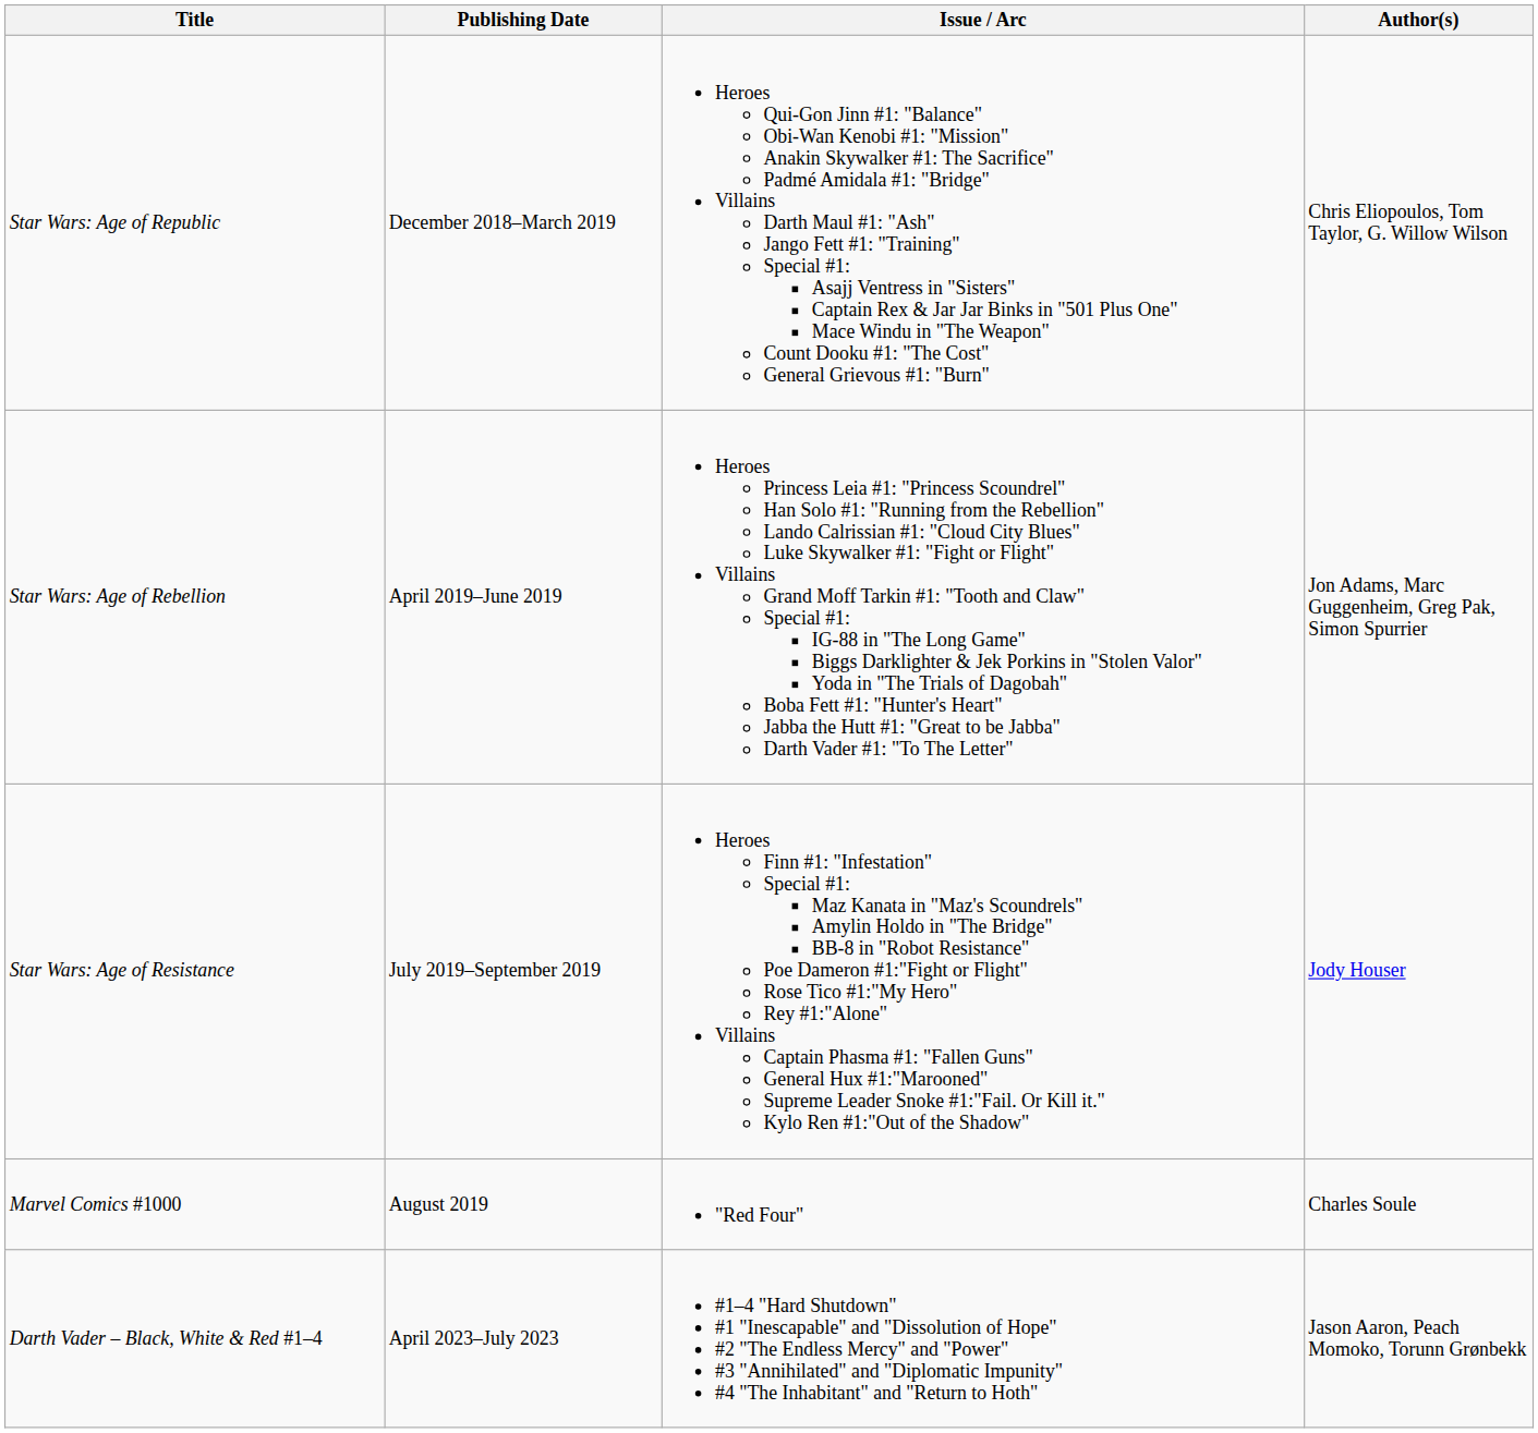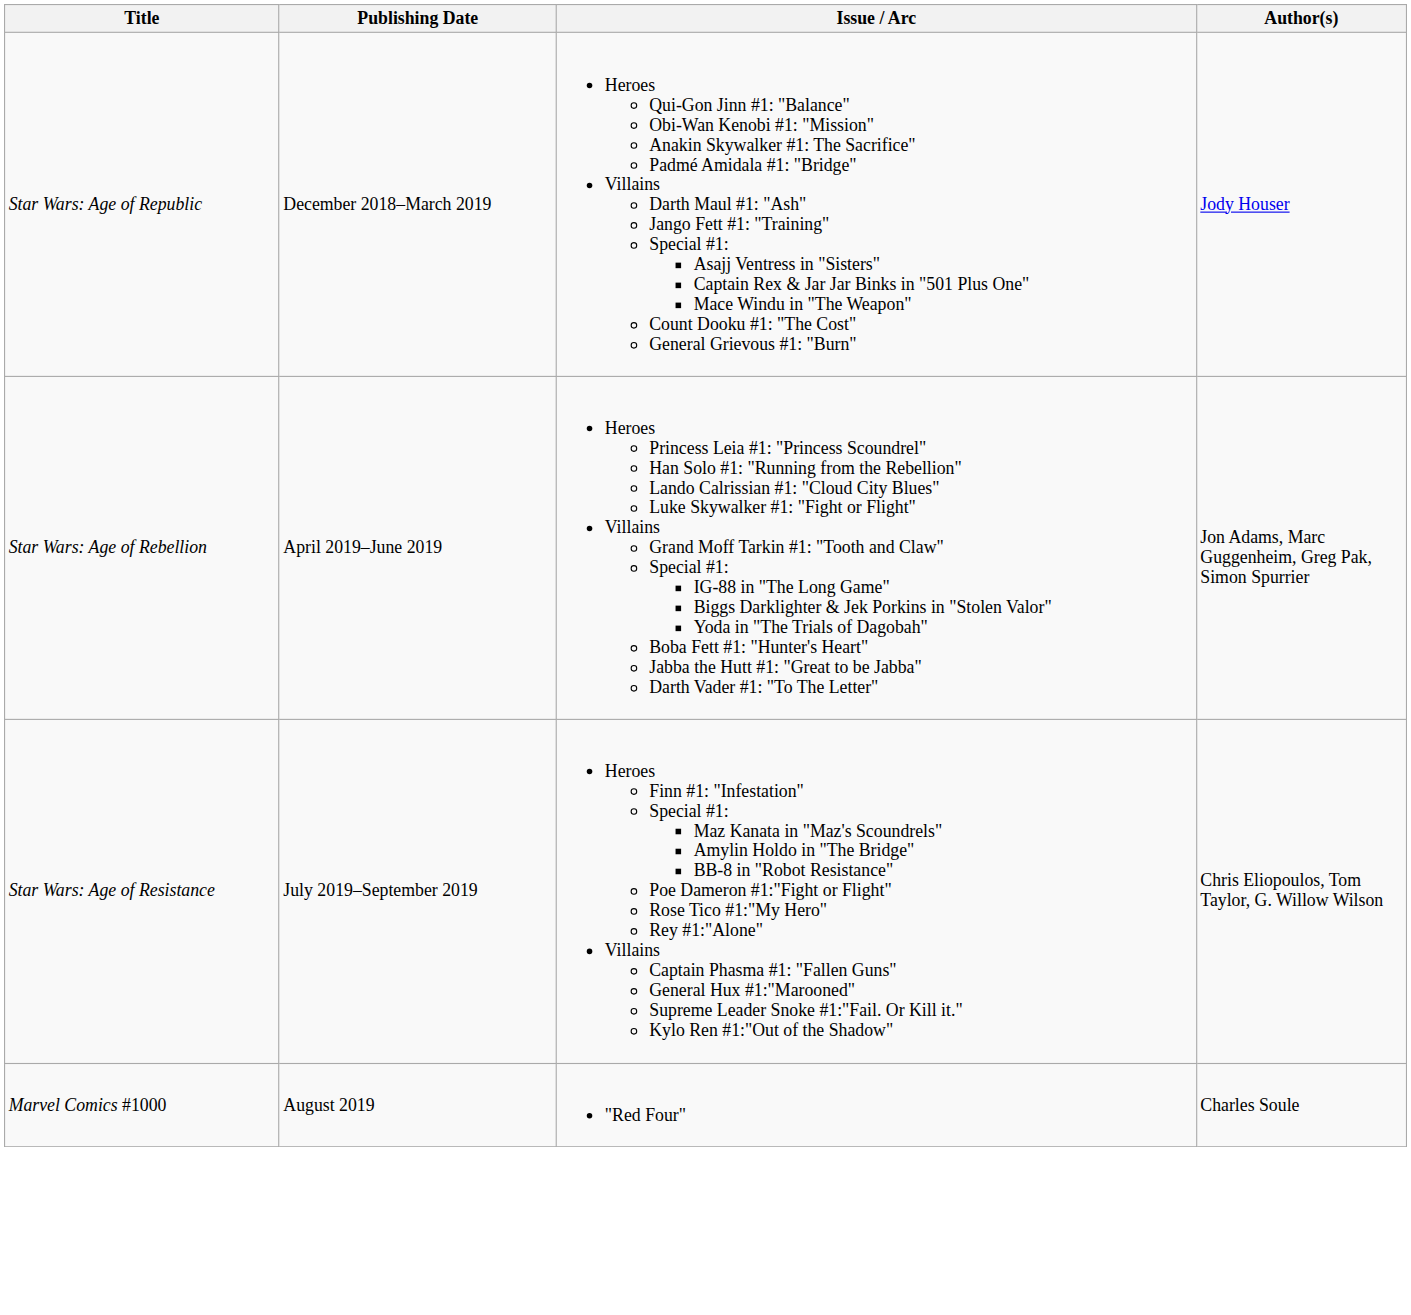 <table class="wikitable" width="100%">
 <tr>
 <th>Title</th>
 <th>Publishing Date</th>
 <th>Issue / Arc</th>
 <th width=15%>Author(s)</th>
 </tr>
 <tr>
 <td><em>Star Wars: Age of Republic</em></td>
 <td>December 2018–March 2019</td>
 <td><br><ul><li>Heroes<em></em><ul><li>Qui-Gon Jinn #1: "Balance"</li><li>Obi-Wan Kenobi #1: "Mission"</li><li>Anakin Skywalker #1: The Sacrifice"</li><li>Padmé Amidala #1: "Bridge"</li></ul></li><li>Villains<em></em><ul><li>Darth Maul #1: "Ash"</li><li>Jango Fett #1: "Training"</li><li>Special #1:<ul><li>Asajj Ventress in "Sisters"</li><li>Captain Rex & Jar Jar Binks in "501 Plus One"</li><li>Mace Windu in "The Weapon"</li></ul></li><li>Count Dooku #1: "The Cost"</li><li>General Grievous #1: "Burn"</li></ul></li></ul></td>
-<td>Chris Eliopoulos, Tom Taylor, G. Willow Wilson</td>
+<td><a href='#'>Jody Houser</a></td>
 </tr>
 <tr>
 <td><em>Star Wars: Age of Rebellion</em></td>
 <td>April 2019–June 2019</td>
 <td><br><ul><li>Heroes<ul><li>Princess Leia #1: "Princess Scoundrel"</li><li>Han Solo #1: "Running from the Rebellion"</li><li>Lando Calrissian #1: "Cloud City Blues"</li><li>Luke Skywalker #1: "Fight or Flight"</li></ul></li><li>Villains<ul><li>Grand Moff Tarkin #1: "Tooth and Claw"</li><li>Special #1:<ul><li>IG-88 in "The Long Game"</li><li>Biggs Darklighter & Jek Porkins in "Stolen Valor"</li><li>Yoda in "The Trials of Dagobah"</li></ul></li><li>Boba Fett #1: "Hunter's Heart"</li><li>Jabba the Hutt #1: "Great to be Jabba"</li><li>Darth Vader #1: "To The Letter"</li></ul></li></ul></td>
 <td><br>Jon Adams, Marc Guggenheim, Greg Pak, Simon Spurrier</td>
 </tr>
 <tr>
 <td><em>Star Wars: Age of Resistance</em></td>
 <td>July 2019–September 2019</td>
 <td><br><ul><li>Heroes<ul><li>Finn #1: "Infestation"</li><li>Special #1:<ul><li>Maz Kanata in "Maz's Scoundrels"</li><li>Amylin Holdo in "The Bridge"</li><li>BB-8 in "Robot Resistance"</li></ul></li><li>Poe Dameron #1:"Fight or Flight"</li><li>Rose Tico #1:"My Hero"</li><li>Rey #1:"Alone"</li></ul></li><li>Villains<ul><li>Captain Phasma #1: "Fallen Guns"</li><li>General Hux #1:"Marooned"</li><li>Supreme Leader Snoke #1:"Fail. Or Kill it."</li><li>Kylo Ren #1:"Out of the Shadow"</li></ul></li></ul></td>
-<td><a href='#'>Jody Houser</a></td>
+<td>Chris Eliopoulos, Tom Taylor, G. Willow Wilson</td>
 </tr>
 <tr>
 <td><em>Marvel Comics</em> #1000</td>
 <td>August 2019</td>
 <td><br><ul><li>"Red Four"</li></ul></td>
 <td>Charles Soule</td>
 </tr>
-<tr>
-<td><em>Darth Vader – Black, White & Red</em> #1–4</td>
-<td>April 2023–July 2023</td>
-<td><br><ul><li>#1–4 "Hard Shutdown"</li><li>#1 "Inescapable" and "Dissolution of Hope"</li><li>#2 "The Endless Mercy" and "Power"</li><li>#3 "Annihilated" and "Diplomatic Impunity"</li><li>#4 "The Inhabitant" and "Return to Hoth"</li></ul></td>
-<td>Jason Aaron, Peach Momoko, Torunn Grønbekk</td>
-</tr>
 </table>
